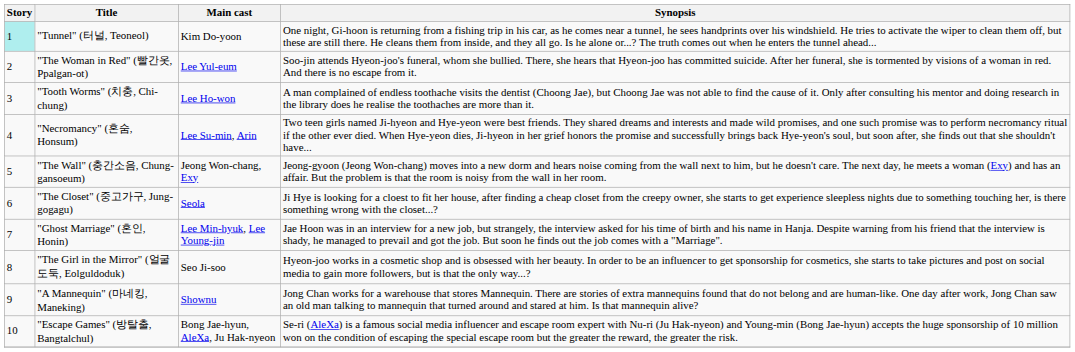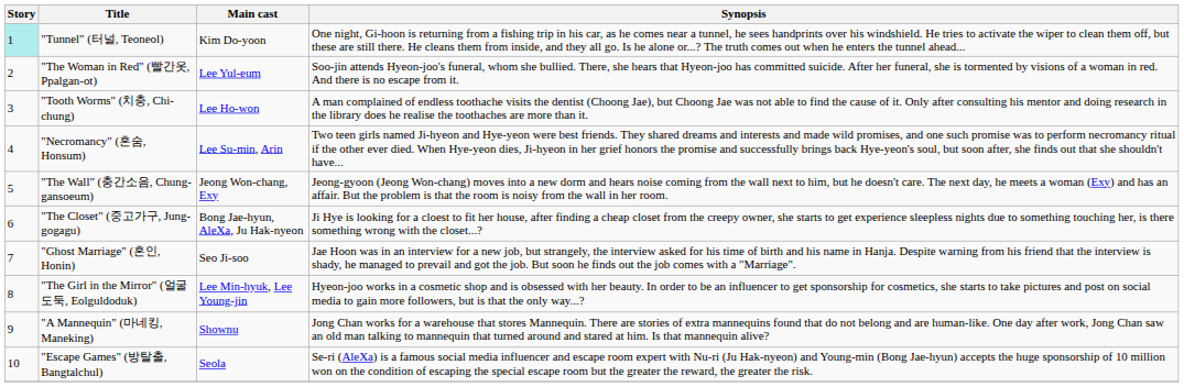 <table class="wikitable">
 <tr>
 <th>Story</th>
 <th>Title</th>
 <th>Main cast</th>
 <th>Synopsis</th>
 </tr>
 <tr>
 <td style="background: paleturquoise;">1</td>
 <td>"Tunnel" (터널, Teoneol)</td>
 <td>Kim Do-yoon</td>
 <td>One night, Gi-hoon is returning from a fishing trip in his car, as he comes near a tunnel, he sees handprints over his windshield. He tries to activate the wiper to clean them off, but these are still there. He cleans them from inside, and they all go. Is he alone or...? The truth comes out when he enters the tunnel ahead...</td>
 </tr>
 <tr>
 <td>2</td>
 <td>"The Woman in Red" (빨간옷, Ppalgan-ot)</td>
 <td><a href='#'>Lee Yul-eum</a></td>
 <td>Soo-jin attends Hyeon-joo's funeral, whom she bullied. There, she hears that Hyeon-joo has committed suicide. After her funeral, she is tormented by visions of a woman in red. And there is no escape from it.</td>
 </tr>
 <tr>
 <td>3</td>
 <td>"Tooth Worms" (치충, Chi-chung)</td>
 <td><a href='#'>Lee Ho-won</a></td>
 <td>A man complained of endless toothache visits the dentist (Choong Jae), but Choong Jae was not able to find the cause of it. Only after consulting his mentor and doing research in the library does he realise the toothaches are more than it.</td>
 </tr>
 <tr>
 <td>4</td>
 <td>"Necromancy" (혼숨, Honsum)</td>
 <td><a href='#'>Lee Su-min</a>, <a href='#'>Arin</a></td>
 <td>Two teen girls named Ji-hyeon and Hye-yeon were best friends. They shared dreams and interests and made wild promises, and one such promise was to perform necromancy ritual if the other ever died. When Hye-yeon dies, Ji-hyeon in her grief honors the promise and successfully brings back Hye-yeon's soul, but soon after, she finds out that she shouldn't have...</td>
 </tr>
 <tr>
 <td>5</td>
 <td>"The Wall" (충간소음, Chung-gansoeum)</td>
 <td>Jeong Won-chang, <a href='#'>Exy</a></td>
 <td>Jeong-gyoon (Jeong Won-chang) moves into a new dorm and hears noise coming from the wall next to him, but he doesn't care. The next day, he meets a woman (<a href='#'>Exy</a>) and has an affair. But the problem is that the room is noisy from the wall in her room.</td>
 </tr>
 <tr>
 <td>6</td>
 <td>"The Closet" (중고가구, Jung-gogagu)</td>
-<td><a href='#'>Seola</a></td>
+<td>Bong Jae-hyun, <a href='#'>AleXa</a>, Ju Hak-nyeon</td>
 <td>Ji Hye is looking for a cloest to fit her house, after finding a cheap closet from the creepy owner, she starts to get experience sleepless nights due to something touching her, is there something wrong with the closet...?</td>
 </tr>
 <tr>
 <td>7</td>
 <td>"Ghost Marriage" (혼인, Honin)</td>
-<td><a href='#'>Lee Min-hyuk</a>, <a href='#'>Lee Young-jin</a></td>
+<td>Seo Ji-soo</td>
 <td>Jae Hoon was in an interview for a new job, but strangely, the interview asked for his time of birth and his name in Hanja. Despite warning from his friend that the interview is shady, he managed to prevail and got the job. But soon he finds out the job comes with a "Marriage".</td>
 </tr>
 <tr>
 <td>8</td>
 <td>"The Girl in the Mirror" (얼굴도둑, Eolguldoduk)</td>
-<td>Seo Ji-soo</td>
+<td><a href='#'>Lee Min-hyuk</a>, <a href='#'>Lee Young-jin</a></td>
 <td>Hyeon-joo works in a cosmetic shop and is obsessed with her beauty. In order to be an influencer to get sponsorship for cosmetics, she starts to take pictures and post on social media to gain more followers, but is that the only way...?</td>
 </tr>
 <tr>
 <td>9</td>
 <td>"A Mannequin" (마네킹, Maneking)</td>
 <td><a href='#'>Shownu</a></td>
 <td>Jong Chan works for a warehouse that stores Mannequin. There are stories of extra mannequins found that do not belong and are human-like. One day after work, Jong Chan saw an old man talking to mannequin that turned around and stared at him. Is that mannequin alive?</td>
 </tr>
 <tr>
 <td>10</td>
 <td>"Escape Games" (방탈출, Bangtalchul)</td>
-<td>Bong Jae-hyun, <a href='#'>AleXa</a>, Ju Hak-nyeon</td>
+<td><a href='#'>Seola</a></td>
 <td>Se-ri (<a href='#'>AleXa</a>) is a famous social media influencer and escape room expert with Nu-ri (Ju Hak-nyeon) and Young-min (Bong Jae-hyun) accepts the huge sponsorship of 10 million won on the condition of escaping the special escape room but the greater the reward, the greater the risk.</td>
 </tr>
 <tr>
 </tr>
 </table>
